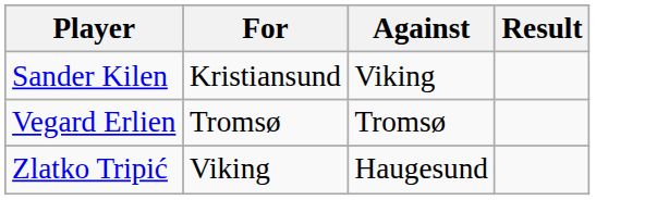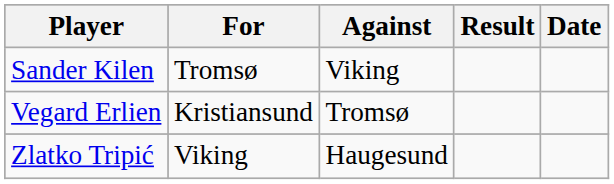 <table class="wikitable">
 <tr>
 <th>Player</th>
 <th>For</th>
 <th>Against</th>
 <th style="text-align:center">Result</th>
+<th>Date</th>
 </tr>
 <tr>
 <td> <a href='#'>Sander Kilen</a></td>
-<td>Kristiansund</td>
+<td>Tromsø</td>
 <td>Viking</td>
+<td></td>
 <td></td>
 </tr>
 <tr>
 <td> <a href='#'>Vegard Erlien</a></td>
+<td>Kristiansund</td>
 <td>Tromsø</td>
-<td>Tromsø</td>
+<td></td>
 <td></td>
 </tr>
 <tr>
 <td> <a href='#'>Zlatko Tripić</a></td>
 <td>Viking</td>
 <td>Haugesund</td>
 <td></td>
+<td></td>
 </tr>
 </table>
